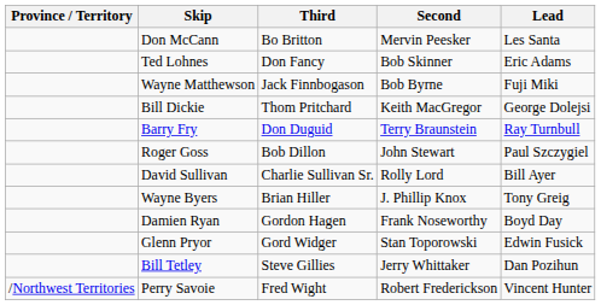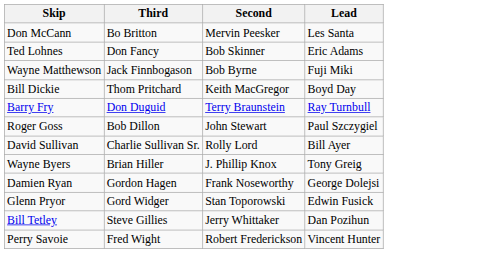 <table class="wikitable">
 <tr>
-<th>Province / Territory</th>
 <th>Skip</th>
 <th>Third</th>
 <th>Second</th>
 <th>Lead</th>
 </tr>
 <tr>
-<td></td>
 <td>Don McCann</td>
 <td>Bo Britton</td>
 <td>Mervin Peesker</td>
 <td>Les Santa</td>
 </tr>
 <tr>
-<td></td>
 <td>Ted Lohnes</td>
 <td>Don Fancy</td>
 <td>Bob Skinner</td>
 <td>Eric Adams</td>
 </tr>
 <tr>
-<td></td>
 <td>Wayne Matthewson</td>
 <td>Jack Finnbogason</td>
 <td>Bob Byrne</td>
 <td>Fuji Miki</td>
 </tr>
 <tr>
-<td></td>
 <td>Bill Dickie</td>
 <td>Thom Pritchard</td>
 <td>Keith MacGregor</td>
-<td>George Dolejsi</td>
+<td>Boyd Day</td>
 </tr>
 <tr>
-<td></td>
 <td><a href='#'>Barry Fry</a></td>
 <td><a href='#'>Don Duguid</a></td>
 <td><a href='#'>Terry Braunstein</a></td>
 <td><a href='#'>Ray Turnbull</a></td>
 </tr>
 <tr>
-<td></td>
 <td>Roger Goss</td>
 <td>Bob Dillon</td>
 <td>John Stewart</td>
 <td>Paul Szczygiel</td>
 </tr>
 <tr>
-<td></td>
 <td>David Sullivan</td>
 <td>Charlie Sullivan Sr.</td>
 <td>Rolly Lord</td>
 <td>Bill Ayer</td>
 </tr>
 <tr>
-<td></td>
 <td>Wayne Byers</td>
 <td>Brian Hiller</td>
 <td>J. Phillip Knox</td>
 <td>Tony Greig</td>
 </tr>
 <tr>
-<td></td>
 <td>Damien Ryan</td>
 <td>Gordon Hagen</td>
 <td>Frank Noseworthy</td>
-<td>Boyd Day</td>
+<td>George Dolejsi</td>
 </tr>
 <tr>
-<td></td>
 <td>Glenn Pryor</td>
 <td>Gord Widger</td>
 <td>Stan Toporowski</td>
 <td>Edwin Fusick</td>
 </tr>
 <tr>
-<td></td>
 <td><a href='#'>Bill Tetley</a></td>
 <td>Steve Gillies</td>
 <td>Jerry Whittaker</td>
 <td>Dan Pozihun</td>
 </tr>
 <tr>
-<td>/<a href='#'>Northwest Territories</a></td>
 <td>Perry Savoie</td>
 <td>Fred Wight</td>
 <td>Robert Frederickson</td>
 <td>Vincent Hunter</td>
 </tr>
 </table>
